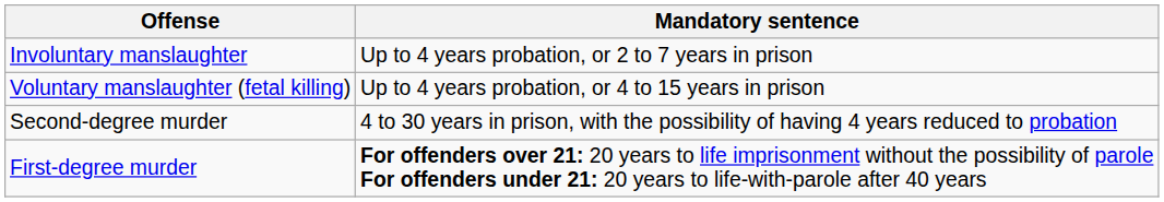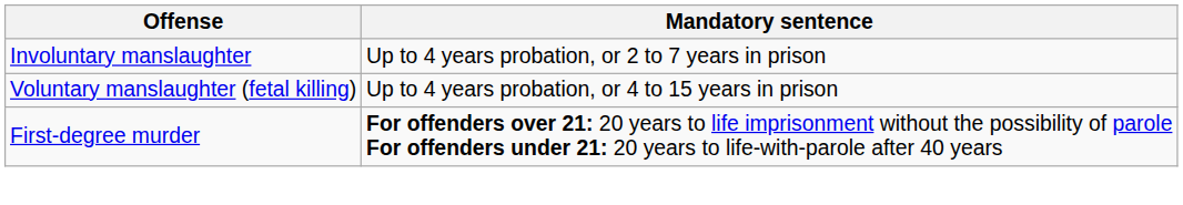 <table class="wikitable">
 <tr>
 <th>Offense</th>
 <th>Mandatory sentence</th>
 </tr>
 <tr>
 <td><a href='#'>Involuntary manslaughter</a></td>
 <td>Up to 4 years probation, or 2 to 7 years in prison</td>
 </tr>
 <tr>
 <td><a href='#'>Voluntary manslaughter</a> (<a href='#'>fetal killing</a>)</td>
 <td>Up to 4 years probation, or 4 to 15 years in prison</td>
 </tr>
 <tr>
-<td>Second-degree murder</td>
-<td>4 to 30 years in prison, with the possibility of having 4 years reduced to <a href='#'>probation</a></td>
-</tr>
-<tr>
 <td><a href='#'>First-degree murder</a></td>
 <td><strong>For offenders over 21:</strong> 20 years to <a href='#'>life imprisonment</a> without the possibility of <a href='#'>parole</a><br><strong>For offenders under 21:</strong> 20 years to life-with-parole after 40 years</td>
 </tr>
 </table>
